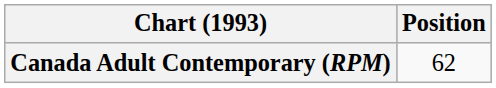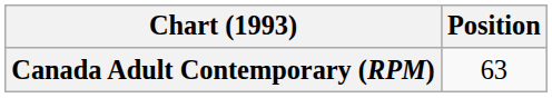 <table class="wikitable plainrowheaders" style="text-align:center">
 <tr>
 <th scope="col">Chart (1993)</th>
 <th scope="col">Position</th>
 </tr>
 <tr>
 <th scope="row">Canada Adult Contemporary (<em>RPM</em>)</th>
-<td>62</td>
+<td>63</td>
 </tr>
 </table>
